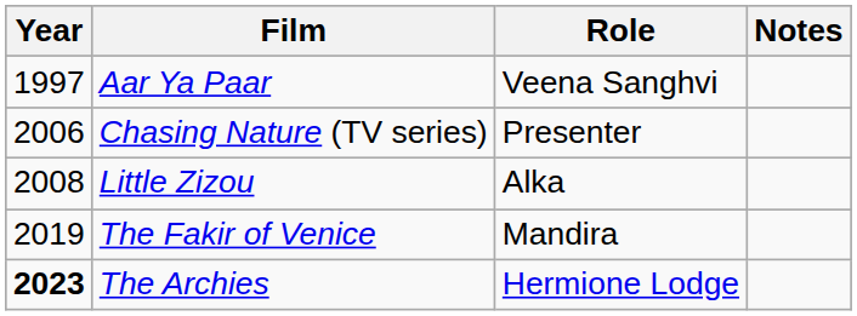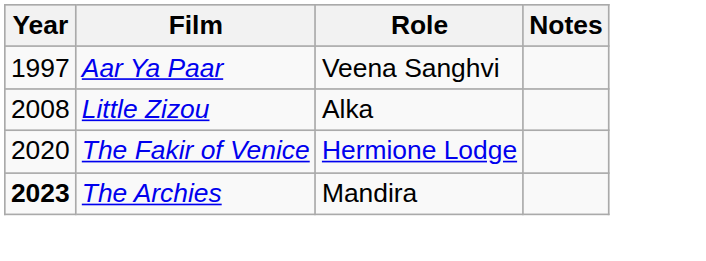 <table class="wikitable sortable">
 <tr>
 <th>Year</th>
 <th>Film</th>
 <th>Role</th>
 <th>Notes</th>
 </tr>
 <tr>
 <td>1997</td>
 <td><em><a href='#'>Aar Ya Paar</a></em></td>
 <td>Veena Sanghvi</td>
 <td></td>
 </tr>
 <tr>
-<td>2006</td>
-<td><em><a href='#'>Chasing Nature</a></em> (TV series)</td>
-<td>Presenter</td>
-<td></td>
-</tr>
-<tr>
 <td>2008</td>
 <td><em><a href='#'>Little Zizou</a></em></td>
 <td>Alka</td>
 <td></td>
 </tr>
 <tr>
-<td>2019</td>
+<td>2020</td>
 <td><em><a href='#'>The Fakir of Venice</a></em></td>
-<td>Mandira</td>
+<td><a href='#'>Hermione Lodge</a></td>
 <td></td>
 </tr>
 <tr>
 <td><strong>2023</strong></td>
 <td><em><a href='#'>The Archies</a></em></td>
-<td><a href='#'>Hermione Lodge</a></td>
+<td>Mandira</td>
 </tr>
 </table>
